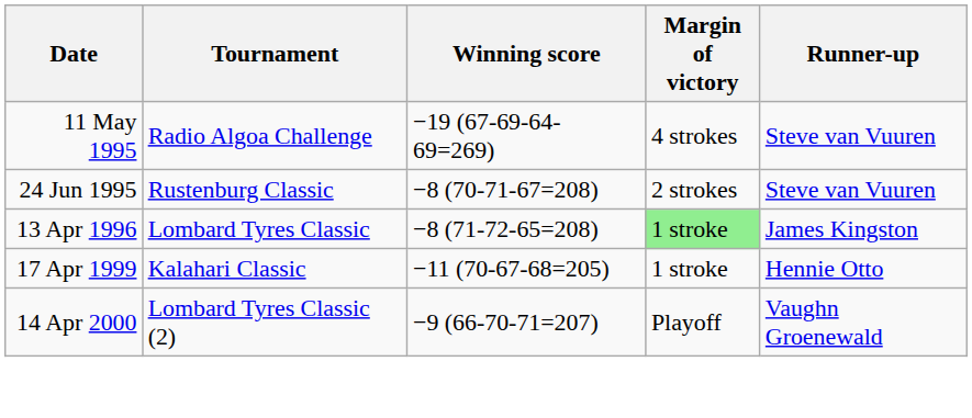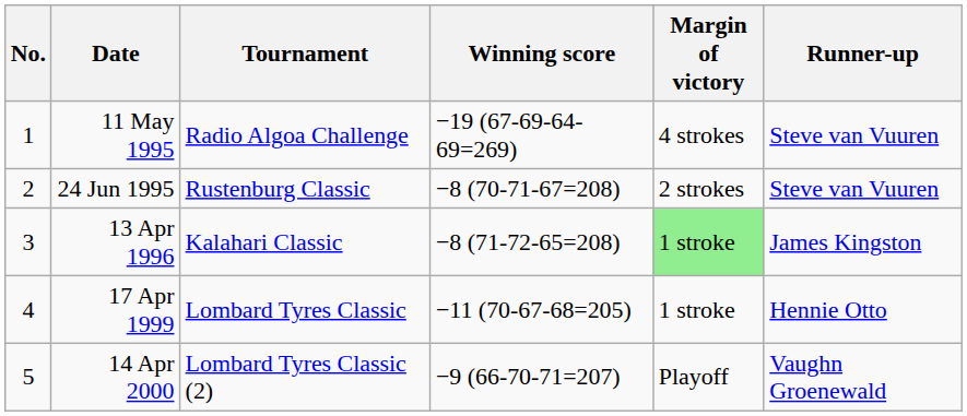 <table class="wikitable" style="font-size:95%;">
 <tr>
+<th>No.</th>
 <th>Date</th>
 <th>Tournament</th>
 <th>Winning score</th>
 <th>Margin of<br>victory</th>
 <th>Runner-up</th>
 </tr>
 <tr>
+<td align=center>1</td>
 <td align=right>11 May <a href='#'>1995</a></td>
 <td><a href='#'>Radio Algoa Challenge</a></td>
 <td>−19 (67-69-64-69=269)</td>
 <td>4 strokes</td>
 <td> <a href='#'>Steve van Vuuren</a></td>
 </tr>
 <tr>
+<td align=center>2</td>
 <td align=right>24 Jun 1995</td>
 <td><a href='#'>Rustenburg Classic</a></td>
 <td>−8 (70-71-67=208)</td>
 <td>2 strokes</td>
 <td> <a href='#'>Steve van Vuuren</a></td>
 </tr>
 <tr>
+<td align=center>3</td>
 <td align=right>13 Apr <a href='#'>1996</a></td>
-<td><a href='#'>Lombard Tyres Classic</a></td>
+<td><a href='#'>Kalahari Classic</a></td>
 <td>−8 (71-72-65=208)</td>
 <td style="background: lightgreen;">1 stroke</td>
 <td> <a href='#'>James Kingston</a></td>
 </tr>
 <tr>
+<td align=center>4</td>
 <td align=right>17 Apr <a href='#'>1999</a></td>
-<td><a href='#'>Kalahari Classic</a></td>
+<td><a href='#'>Lombard Tyres Classic</a></td>
 <td>−11 (70-67-68=205)</td>
 <td>1 stroke</td>
 <td> <a href='#'>Hennie Otto</a></td>
 </tr>
 <tr>
+<td align=center>5</td>
 <td align=right>14 Apr <a href='#'>2000</a></td>
 <td><a href='#'>Lombard Tyres Classic</a> (2)</td>
 <td>−9 (66-70-71=207)</td>
 <td>Playoff</td>
 <td> <a href='#'>Vaughn Groenewald</a></td>
 </tr>
 </table>
